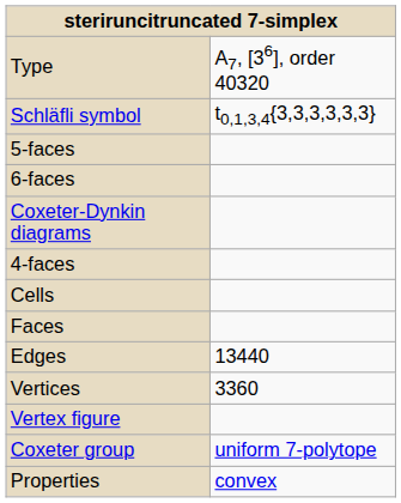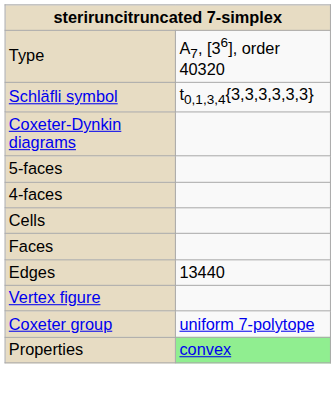 <table class="wikitable" align="right" style="margin-left:10px" width="320">
 <tr>
 <th style="background:#e7dcc3;" colspan="2">steriruncitruncated 7-simplex</th>
 </tr>
 <tr>
 <td style="background:#e7dcc3;">Type</td>
 <td>A<sub>7</sub>, [3<sup>6</sup>], order 40320</td>
 </tr>
 <tr>
 <td style="background:#e7dcc3;"><a href='#'>Schläfli symbol</a></td>
 <td>t<sub>0,1,3,4</sub>{3,3,3,3,3,3}</td>
 </tr>
 <tr>
-<td style="background:#e7dcc3;">5-faces</td>
+<td style="background:#e7dcc3;"><a href='#'>Coxeter-Dynkin diagrams</a></td>
 <td></td>
 </tr>
 <tr>
-<td style="background:#e7dcc3;">6-faces</td>
-<td></td>
-</tr>
-<tr>
-<td style="background:#e7dcc3;"><a href='#'>Coxeter-Dynkin diagrams</a></td>
+<td style="background:#e7dcc3;">5-faces</td>
 <td></td>
 </tr>
 <tr>
 <td style="background:#e7dcc3;">4-faces</td>
 <td></td>
 </tr>
 <tr>
 <td style="background:#e7dcc3;">Cells</td>
 <td></td>
 </tr>
 <tr>
 <td style="background:#e7dcc3;">Faces</td>
 <td></td>
 </tr>
 <tr>
 <td style="background:#e7dcc3;">Edges</td>
 <td>13440</td>
 </tr>
 <tr>
-<td style="background:#e7dcc3;">Vertices</td>
-<td>3360</td>
-</tr>
-<tr>
 <td style="background:#e7dcc3;"><a href='#'>Vertex figure</a></td>
 <td></td>
 </tr>
 <tr>
 <td style="background:#e7dcc3;"><a href='#'>Coxeter group</a></td>
 <td><a href='#'>uniform 7-polytope</a></td>
 </tr>
 <tr>
 <td style="background:#e7dcc3;">Properties</td>
-<td><a href='#'>convex</a></td>
+<td style="background: lightgreen;"><a href='#'>convex</a></td>
 </tr>
 </table>
